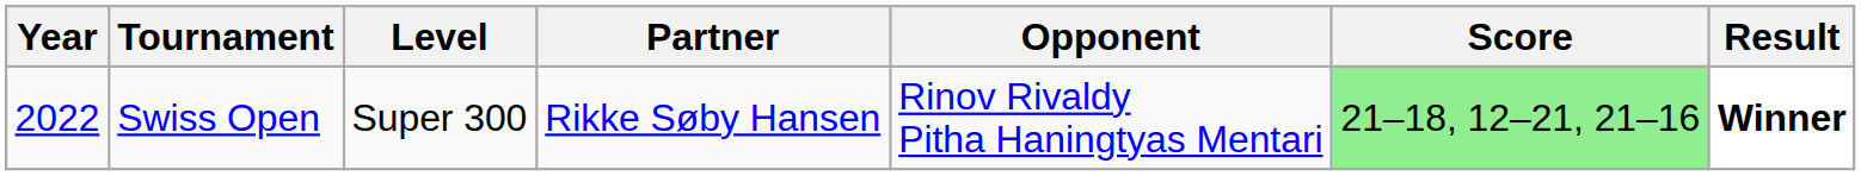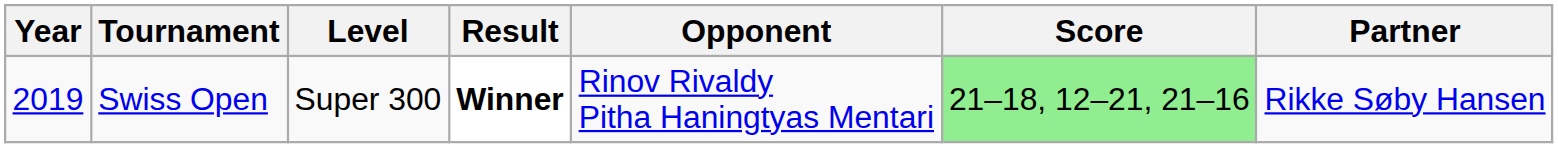 <table class="sortable wikitable" style="font-size: 90%;">
 <tr>
 <th>Year</th>
 <th>Tournament</th>
 <th>Level</th>
-<th>Partner</th>
+<th>Result</th>
 <th>Opponent</th>
 <th>Score</th>
-<th>Result</th>
+<th>Partner</th>
 </tr>
 <tr>
-<td align="center"><a href='#'>2022</a></td>
+<td align="center"><a href='#'>2019</a></td>
 <td align="left"><a href='#'>Swiss Open</a></td>
 <td align="left">Super 300</td>
-<td align="left"> <a href='#'>Rikke Søby Hansen</a></td>
+<td style="text-align:left; background:white"> <strong>Winner</strong></td>
 <td align="left"> <a href='#'>Rinov Rivaldy</a><br> <a href='#'>Pitha Haningtyas Mentari</a></td>
 <td align="left" style="background: lightgreen;">21–18, 12–21, 21–16</td>
-<td style="text-align:left; background:white"> <strong>Winner</strong></td>
+<td align="left"> <a href='#'>Rikke Søby Hansen</a></td>
 </tr>
 </table>
